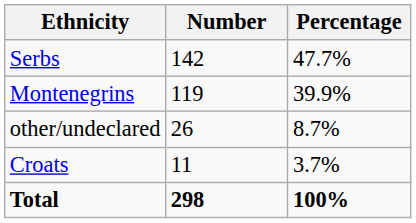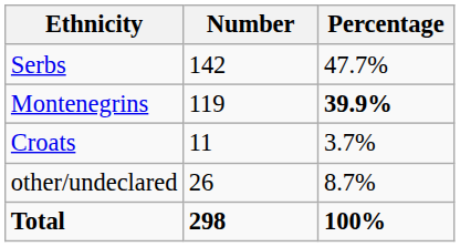 <table class="wikitable">
 <tr>
 <th width="100px">Ethnicity</th>
 <th width="80px">Number</th>
 <th width="80px">Percentage</th>
 </tr>
 <tr>
 <td><a href='#'>Serbs</a></td>
 <td>142</td>
 <td>47.7%</td>
 </tr>
 <tr>
 <td><a href='#'>Montenegrins</a></td>
 <td>119</td>
-<td>39.9%</td>
+<td><strong>39.9%</strong></td>
+</tr>
+<tr>
+<td><a href='#'>Croats</a></td>
+<td>11</td>
+<td>3.7%</td>
 </tr>
 <tr>
 <td>other/undeclared</td>
 <td>26</td>
 <td>8.7%</td>
 </tr>
 <tr>
-<td><a href='#'>Croats</a></td>
-<td>11</td>
-<td>3.7%</td>
-</tr>
-<tr>
 <td><strong>Total</strong></td>
 <td><strong>298</strong></td>
 <td><strong>100%</strong></td>
 </tr>
 </table>
